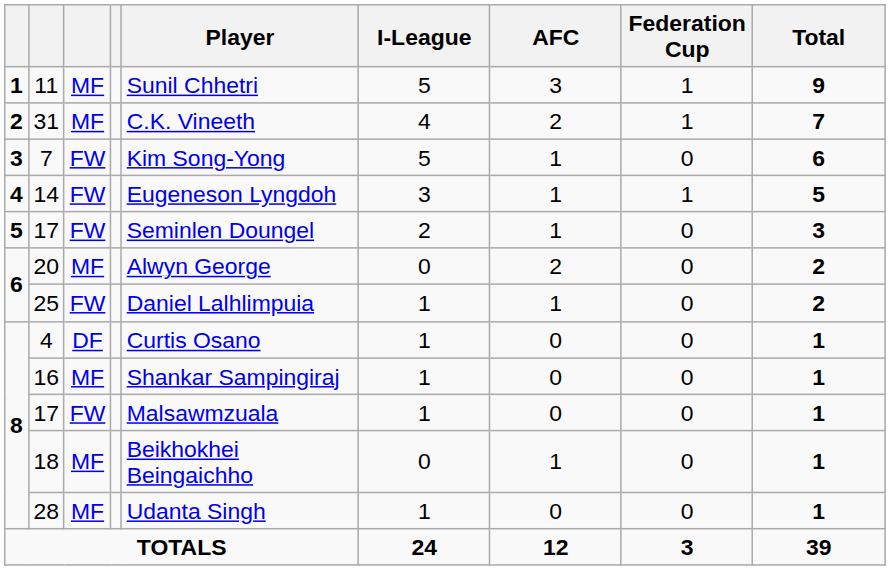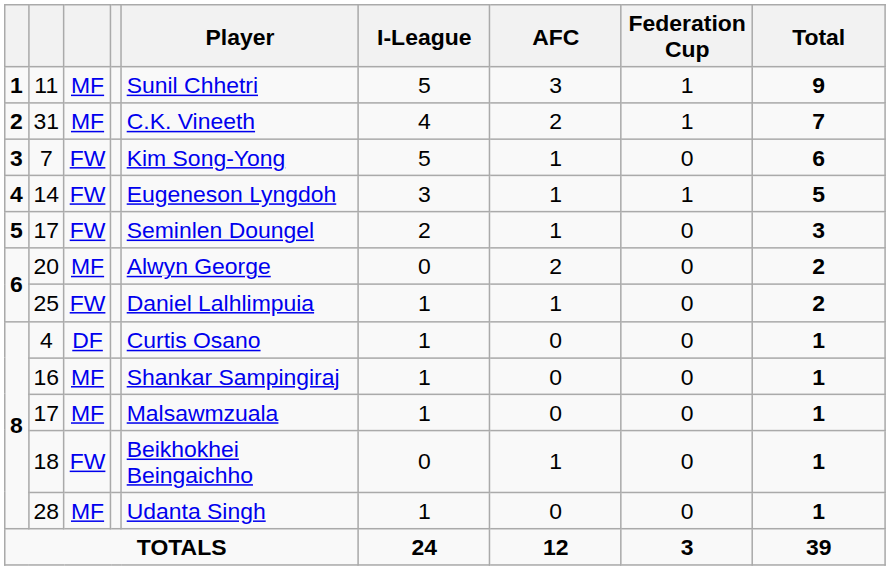 <table class="wikitable" style="font-size: 95%; text-align: center;">
 <tr>
 <th rowspan="1" !width=15><strong></strong></th>
 <th rowspan="1" !width=15><strong></strong></th>
 <th rowspan="1" !width=15><strong></strong></th>
 <th rowspan="1" !width=15><strong></strong></th>
 <th width=150>Player</th>
 <th width=80>I-League</th>
 <th width=80>AFC</th>
 <th width=80>Federation Cup</th>
 <th width=80><strong>Total</strong></th>
 </tr>
 <tr>
 <td rowspan=1><strong>1</strong></td>
 <td>11</td>
 <td><a href='#'>MF</a></td>
 <td></td>
 <td align=left><a href='#'>Sunil Chhetri</a></td>
 <td>5</td>
 <td>3</td>
 <td>1</td>
 <td><strong>9</strong></td>
 </tr>
 <tr>
 <td rowspan=1><strong>2</strong></td>
 <td>31</td>
 <td><a href='#'>MF</a></td>
 <td></td>
 <td align=left><a href='#'>C.K. Vineeth</a></td>
 <td>4</td>
 <td>2</td>
 <td>1</td>
 <td><strong>7</strong></td>
 </tr>
 <tr>
 <td rowspan=1><strong>3</strong></td>
 <td>7</td>
 <td><a href='#'>FW</a></td>
 <td></td>
 <td align=left><a href='#'>Kim Song-Yong</a></td>
 <td>5</td>
 <td>1</td>
 <td>0</td>
 <td><strong>6</strong></td>
 </tr>
 <tr>
 <td rowspan=1><strong>4</strong></td>
 <td>14</td>
 <td><a href='#'>FW</a></td>
 <td></td>
 <td align=left><a href='#'>Eugeneson Lyngdoh</a></td>
 <td>3</td>
 <td>1</td>
 <td>1</td>
 <td><strong>5</strong></td>
 </tr>
 <tr>
 <td rowspan=1><strong>5</strong></td>
 <td>17</td>
 <td><a href='#'>FW</a></td>
 <td></td>
 <td align=left><a href='#'>Seminlen Doungel</a></td>
 <td>2</td>
 <td>1</td>
 <td>0</td>
 <td><strong>3</strong></td>
 </tr>
 <tr>
 <td rowspan=2><strong>6</strong></td>
 <td>20</td>
 <td><a href='#'>MF</a></td>
 <td></td>
 <td align=left><a href='#'>Alwyn George</a></td>
 <td>0</td>
 <td>2</td>
 <td>0</td>
 <td><strong>2</strong></td>
 </tr>
 <tr>
 <td>25</td>
 <td><a href='#'>FW</a></td>
 <td></td>
 <td align=left><a href='#'>Daniel Lalhlimpuia</a></td>
 <td>1</td>
 <td>1</td>
 <td>0</td>
 <td><strong>2</strong></td>
 </tr>
 <tr>
 <td rowspan=5><strong>8</strong></td>
 <td>4</td>
 <td><a href='#'>DF</a></td>
 <td></td>
 <td align=left><a href='#'>Curtis Osano</a></td>
 <td>1</td>
 <td>0</td>
 <td>0</td>
 <td><strong>1</strong></td>
 </tr>
 <tr>
 <td>16</td>
 <td><a href='#'>MF</a></td>
 <td></td>
 <td align=left><a href='#'>Shankar Sampingiraj</a></td>
 <td>1</td>
 <td>0</td>
 <td>0</td>
 <td><strong>1</strong></td>
 </tr>
 <tr>
 <td>17</td>
-<td><a href='#'>FW</a></td>
+<td><a href='#'>MF</a></td>
 <td></td>
 <td align=left><a href='#'>Malsawmzuala</a></td>
 <td>1</td>
 <td>0</td>
 <td>0</td>
 <td><strong>1</strong></td>
 </tr>
 <tr>
 <td>18</td>
-<td><a href='#'>MF</a></td>
+<td><a href='#'>FW</a></td>
 <td></td>
 <td align=left><a href='#'>Beikhokhei Beingaichho</a></td>
 <td>0</td>
 <td>1</td>
 <td>0</td>
 <td><strong>1</strong></td>
 </tr>
 <tr>
 <td>28</td>
 <td><a href='#'>MF</a></td>
 <td></td>
 <td align=left><a href='#'>Udanta Singh</a></td>
 <td>1</td>
 <td>0</td>
 <td>0</td>
 <td><strong>1</strong></td>
 </tr>
 <tr>
 <td colspan="5"><strong>TOTALS</strong></td>
 <td><strong>24</strong></td>
 <td><strong>12</strong></td>
 <td><strong>3</strong></td>
 <td><strong>39</strong></td>
 </tr>
 </table>
